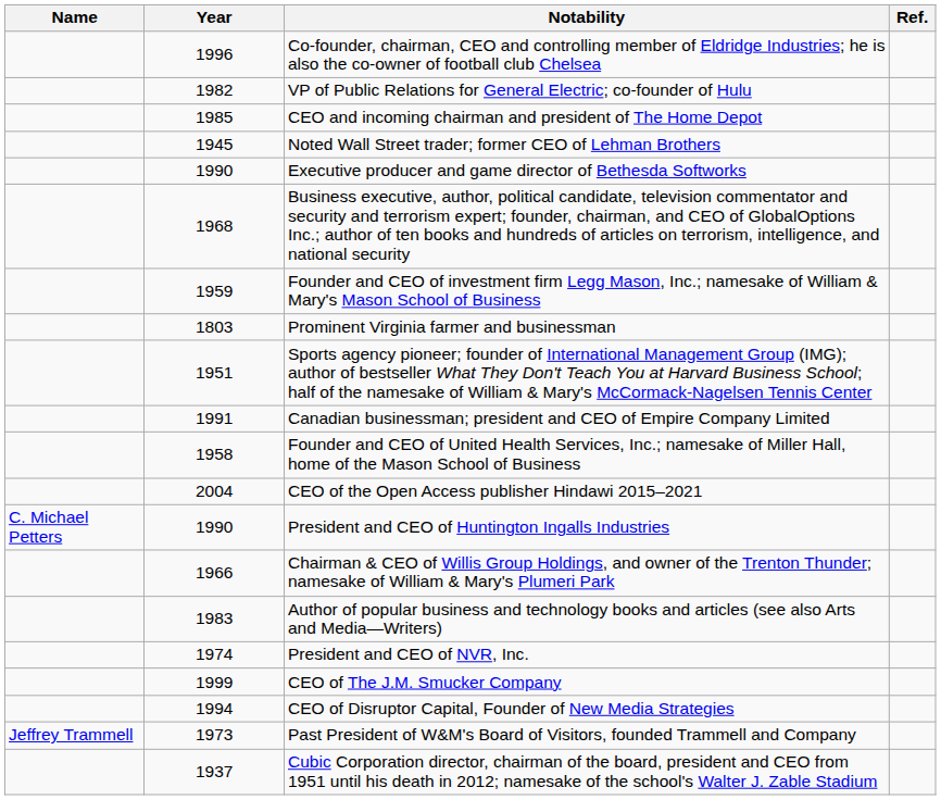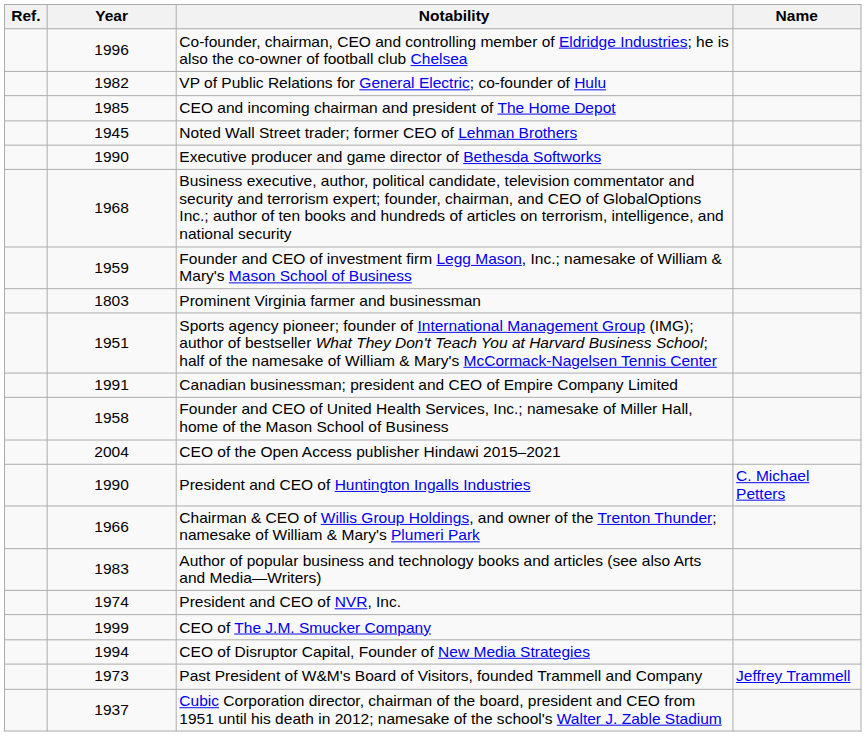 <table class="wikitable sortable" style="width:100%">
 <tr>
-<th width="15%">Name</th>
+<th width="5%" class="unsortable">Ref.</th>
 <th width="15%">Year</th>
 <th width="65%" class="unsortable">Notability</th>
-<th width="5%" class="unsortable">Ref.</th>
+<th width="15%">Name</th>
 </tr>
 <tr>
-<td></td>
+<td align="center"></td>
 <td align="center">1996</td>
 <td>Co-founder, chairman, CEO and controlling member of <a href='#'>Eldridge Industries</a>; he is also the co-owner of  football club <a href='#'>Chelsea</a></td>
-<td align="center"></td>
+<td></td>
 </tr>
 <tr>
-<td></td>
+<td align="center"></td>
 <td align="center">1982</td>
 <td>VP of Public Relations for <a href='#'>General Electric</a>; co-founder of <a href='#'>Hulu</a></td>
-<td align="center"></td>
+<td></td>
 </tr>
 <tr>
-<td></td>
+<td align="center"></td>
 <td align="center">1985</td>
 <td>CEO and incoming chairman and president of <a href='#'>The Home Depot</a></td>
-<td align="center"></td>
+<td></td>
 </tr>
 <tr>
-<td></td>
+<td align="center"></td>
 <td align="center">1945</td>
 <td>Noted Wall Street trader; former CEO of <a href='#'>Lehman Brothers</a></td>
-<td align="center"></td>
+<td></td>
 </tr>
 <tr>
-<td></td>
+<td align="center"></td>
 <td align="center">1990</td>
 <td>Executive producer and game director of <a href='#'>Bethesda Softworks</a></td>
-<td align="center"></td>
+<td></td>
 </tr>
 <tr>
-<td></td>
+<td align="center"></td>
 <td align="center">1968</td>
 <td>Business executive, author, political candidate, television commentator and security and terrorism expert; founder, chairman, and CEO of GlobalOptions Inc.; author of ten books and hundreds of articles on terrorism, intelligence, and national security</td>
-<td align="center"></td>
+<td></td>
 </tr>
 <tr>
-<td></td>
+<td align="center"></td>
 <td align="center">1959</td>
 <td>Founder and CEO of investment firm <a href='#'>Legg Mason</a>, Inc.; namesake of William & Mary's <a href='#'>Mason School of Business</a></td>
-<td align="center"></td>
+<td></td>
 </tr>
 <tr>
-<td></td>
+<td align="center"></td>
 <td align="center">1803</td>
 <td>Prominent Virginia farmer and businessman</td>
-<td align="center"></td>
+<td></td>
 </tr>
 <tr>
-<td></td>
+<td align="center"></td>
 <td align="center">1951</td>
 <td>Sports agency pioneer; founder of <a href='#'>International Management Group</a> (IMG); author of bestseller <em>What They Don't Teach You at Harvard Business School</em>; half of the namesake of William & Mary's <a href='#'>McCormack-Nagelsen Tennis Center</a></td>
-<td align="center"></td>
+<td></td>
 </tr>
 <tr>
-<td></td>
+<td align="center"></td>
 <td align="center">1991</td>
 <td>Canadian businessman; president and CEO of Empire Company Limited</td>
-<td align="center"></td>
+<td></td>
 </tr>
 <tr>
-<td></td>
+<td align="center"></td>
 <td align="center">1958</td>
 <td>Founder and CEO of United Health Services, Inc.; namesake of Miller Hall, home of the Mason School of Business</td>
-<td align="center"></td>
+<td></td>
 </tr>
 <tr>
-<td></td>
+<td align="center"></td>
 <td align="center">2004</td>
 <td>CEO of the Open Access publisher Hindawi 2015–2021</td>
-<td align="center"></td>
+<td></td>
 </tr>
 <tr>
-<td><a href='#'>C. Michael Petters</a></td>
+<td align="center"></td>
 <td align="center">1990</td>
 <td>President and CEO of <a href='#'>Huntington Ingalls Industries</a></td>
-<td align="center"></td>
+<td><a href='#'>C. Michael Petters</a></td>
 </tr>
 <tr>
-<td></td>
+<td align="center"></td>
 <td align="center">1966</td>
 <td>Chairman & CEO of <a href='#'>Willis Group Holdings</a>, and owner of the <a href='#'>Trenton Thunder</a>; namesake of William & Mary's <a href='#'>Plumeri Park</a></td>
-<td align="center"></td>
+<td></td>
 </tr>
 <tr>
-<td></td>
+<td align="center"></td>
 <td align="center">1983</td>
 <td>Author of popular business and technology books and articles (see also Arts and Media—Writers)</td>
-<td align="center"></td>
+<td></td>
 </tr>
 <tr>
-<td></td>
+<td align="center"></td>
 <td align="center">1974</td>
 <td>President and CEO of <a href='#'>NVR</a>, Inc.</td>
-<td align="center"></td>
+<td></td>
 </tr>
 <tr>
-<td></td>
+<td align="center"></td>
 <td align="center">1999</td>
 <td>CEO of <a href='#'>The J.M. Smucker Company</a></td>
-<td align="center"></td>
+<td></td>
 </tr>
 <tr>
-<td></td>
+<td align="center"></td>
 <td align="center">1994</td>
 <td>CEO of Disruptor Capital, Founder of <a href='#'>New Media Strategies</a></td>
-<td align="center"></td>
+<td></td>
 </tr>
 <tr>
-<td><a href='#'>Jeffrey Trammell</a></td>
+<td align="center"></td>
 <td align="center">1973</td>
 <td>Past President of W&M's Board of Visitors, founded Trammell and Company</td>
-<td align="center"></td>
+<td><a href='#'>Jeffrey Trammell</a></td>
 </tr>
 <tr>
-<td></td>
+<td align="center"></td>
 <td align="center">1937</td>
 <td><a href='#'>Cubic</a> Corporation director, chairman of the board, president and CEO from 1951 until his death in 2012; namesake of the school's <a href='#'>Walter J. Zable Stadium</a></td>
-<td align="center"></td>
+<td></td>
 </tr>
 </table>
